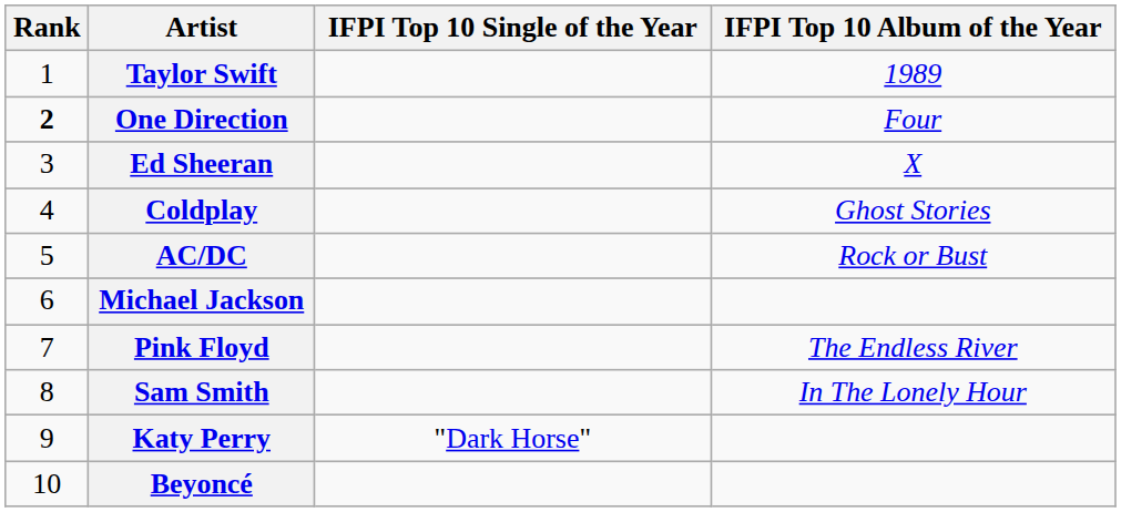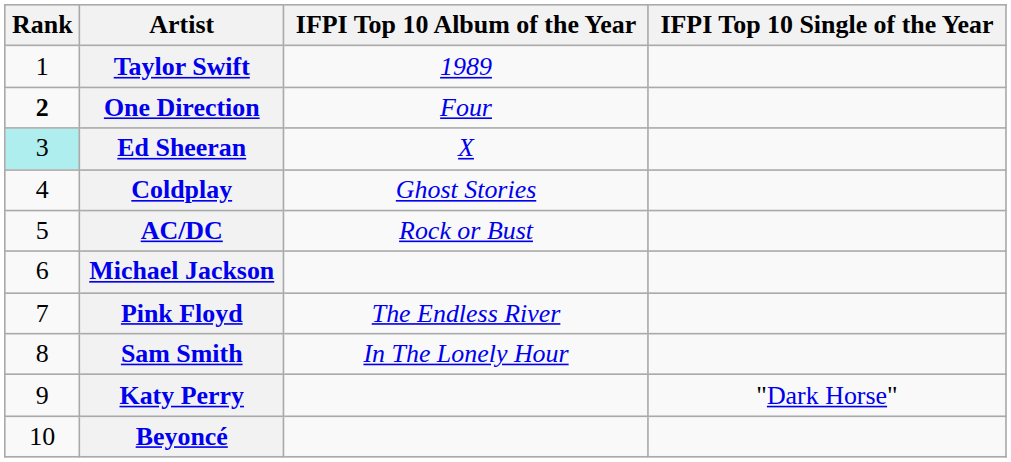 <table class="wikitable unsortable plainrowheaders" style="text-align:center; width:70%">
 <tr>
 <th>Rank</th>
 <th>Artist</th>
+<th>IFPI Top 10 Album of the Year</th>
 <th>IFPI Top 10 Single of the Year</th>
-<th>IFPI Top 10 Album of the Year</th>
 </tr>
 <tr>
 <td>1</td>
 <th scope="row"><a href='#'>Taylor Swift</a></th>
+<td><em><a href='#'>1989</a></em> </td>
 <td></td>
-<td><em><a href='#'>1989</a></em> </td>
 </tr>
 <tr>
 <td><strong>2</strong></td>
 <th scope="row"><a href='#'>One Direction</a></th>
+<td><em><a href='#'>Four</a></em> </td>
 <td></td>
-<td><em><a href='#'>Four</a></em> </td>
 </tr>
 <tr>
-<td>3</td>
+<td style="background: paleturquoise;">3</td>
 <th scope="row"><a href='#'>Ed Sheeran</a></th>
+<td><em><a href='#'>X</a></em> </td>
 <td></td>
-<td><em><a href='#'>X</a></em> </td>
 </tr>
 <tr>
 <td>4</td>
 <th scope="row"><a href='#'>Coldplay</a></th>
+<td><em><a href='#'>Ghost Stories</a></em> </td>
 <td></td>
-<td><em><a href='#'>Ghost Stories</a></em> </td>
 </tr>
 <tr>
 <td>5</td>
 <th scope="row"><a href='#'>AC/DC</a></th>
+<td><em><a href='#'>Rock or Bust</a></em> </td>
 <td></td>
-<td><em><a href='#'>Rock or Bust</a></em> </td>
 </tr>
 <tr>
 <td>6</td>
 <th scope="row"><a href='#'>Michael Jackson</a></th>
 <td></td>
 <td></td>
 </tr>
 <tr>
 <td>7</td>
 <th scope="row"><a href='#'>Pink Floyd</a></th>
+<td><em><a href='#'>The Endless River</a></em> </td>
 <td></td>
-<td><em><a href='#'>The Endless River</a></em> </td>
 </tr>
 <tr>
 <td>8</td>
 <th scope="row"><a href='#'>Sam Smith</a></th>
+<td><em><a href='#'>In The Lonely Hour</a></em> </td>
 <td></td>
-<td><em><a href='#'>In The Lonely Hour</a></em> </td>
 </tr>
 <tr>
 <td>9</td>
 <th scope="row"><a href='#'>Katy Perry</a></th>
+<td></td>
 <td>"<a href='#'>Dark Horse</a>" </td>
-<td></td>
 </tr>
 <tr>
 <td>10</td>
 <th scope="row"><a href='#'>Beyoncé</a></th>
 <td></td>
 <td></td>
 </tr>
 </table>
